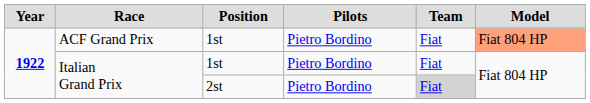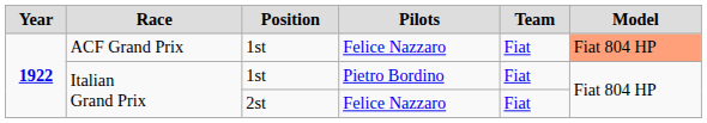 <table class="wikitable centre" width=70% style="font-size:95%;">
 <tr>
 <th scope=col style="background:#DDDDDD">Year</th>
 <th scope=col style="background:#DDDDDD">Race</th>
 <th scope=col style="background:#DDDDDD">Position</th>
 <th scope=col style="background:#DDDDDD">Pilots</th>
 <th scope=col style="background:#DDDDDD">Team</th>
 <th scope=col style="background:#DDDDDD">Model</th>
 </tr>
 <tr>
 <td rowspan=3 align=center><strong><a href='#'>1922</a></strong></td>
 <td>ACF Grand Prix</td>
 <td>1st</td>
-<td align=left> <a href='#'>Pietro Bordino</a></td>
+<td align=left> <a href='#'>Felice Nazzaro</a></td>
 <td align=left> <a href='#'>Fiat</a></td>
 <td style="background: lightsalmon;">Fiat 804 HP</td>
 </tr>
 <tr>
 <td rowspan=2>Italian<br>Grand Prix</td>
 <td>1st</td>
 <td align=left> <a href='#'>Pietro Bordino</a></td>
 <td align=left> <a href='#'>Fiat</a></td>
 <td rowspan=2>Fiat 804 HP</td>
 </tr>
 <tr>
 <td>2st</td>
-<td align=left> <a href='#'>Pietro Bordino</a></td>
-<td align=left style="background: lightgrey;"> <a href='#'>Fiat</a></td>
+<td align=left> <a href='#'>Felice Nazzaro</a></td>
+<td align=left> <a href='#'>Fiat</a></td>
 </tr>
 </table>
